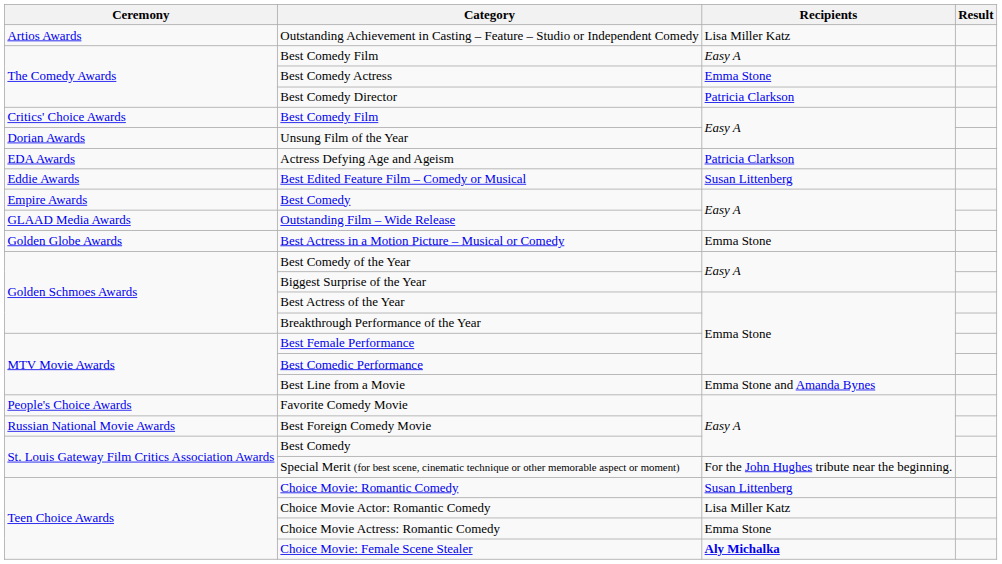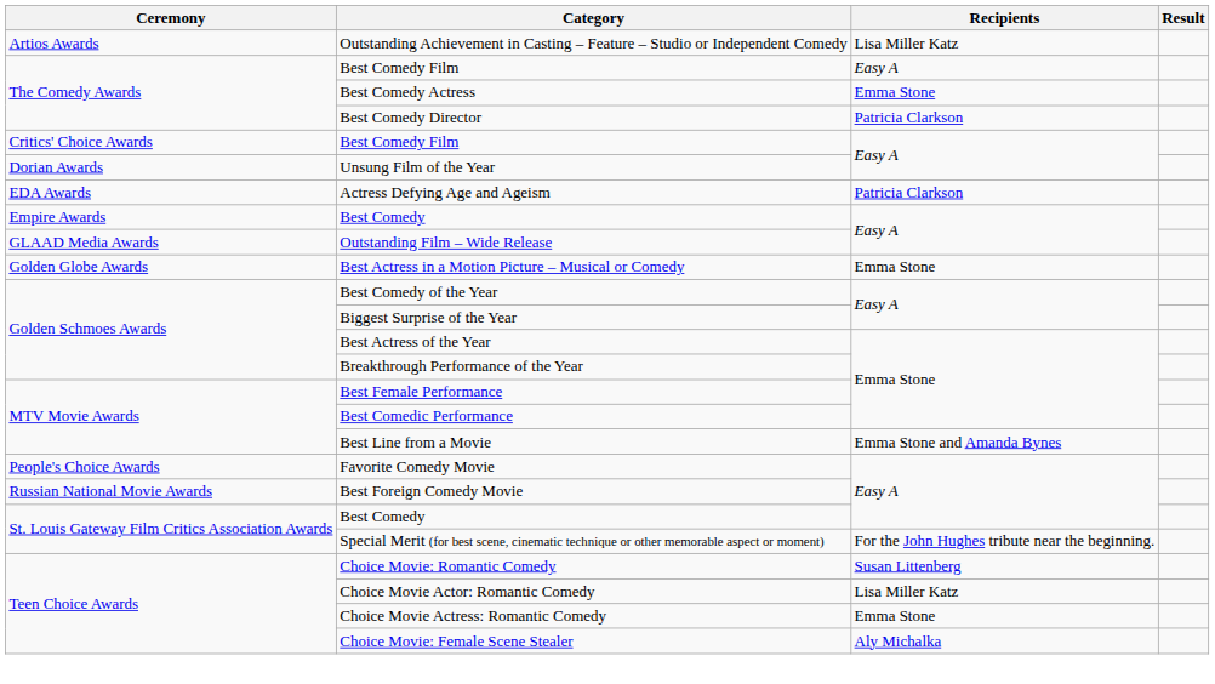 <table class="wikitable sortable">
 <tr>
 <th>Ceremony</th>
 <th>Category</th>
 <th>Recipients</th>
 <th>Result</th>
 </tr>
 <tr>
 <td><a href='#'>Artios Awards</a></td>
 <td>Outstanding Achievement in Casting – Feature – Studio or Independent Comedy</td>
 <td>Lisa Miller Katz</td>
 <td></td>
 </tr>
 <tr>
 <td rowspan="3"><a href='#'>The Comedy Awards</a></td>
 <td>Best Comedy Film</td>
 <td><em>Easy A</em></td>
 <td></td>
 </tr>
 <tr>
 <td>Best Comedy Actress</td>
 <td><a href='#'>Emma Stone</a></td>
 <td></td>
 </tr>
 <tr>
 <td>Best Comedy Director</td>
 <td><a href='#'>Patricia Clarkson</a></td>
 <td></td>
 </tr>
 <tr>
 <td><a href='#'>Critics' Choice Awards</a></td>
 <td><a href='#'>Best Comedy Film</a></td>
 <td rowspan="2"><em>Easy A</em></td>
 <td></td>
 </tr>
 <tr>
 <td><a href='#'>Dorian Awards</a></td>
 <td>Unsung Film of the Year</td>
 <td></td>
 </tr>
 <tr>
 <td><a href='#'>EDA Awards</a></td>
 <td>Actress Defying Age and Ageism</td>
 <td><a href='#'>Patricia Clarkson</a></td>
-<td></td>
-</tr>
-<tr>
-<td><a href='#'>Eddie Awards</a></td>
-<td><a href='#'>Best Edited Feature Film – Comedy or Musical</a></td>
-<td><a href='#'>Susan Littenberg</a></td>
 <td></td>
 </tr>
 <tr>
 <td><a href='#'>Empire Awards</a></td>
 <td><a href='#'>Best Comedy</a></td>
 <td rowspan="2"><em>Easy A</em></td>
 <td></td>
 </tr>
 <tr>
 <td><a href='#'>GLAAD Media Awards</a></td>
 <td><a href='#'>Outstanding Film – Wide Release</a></td>
 <td></td>
 </tr>
 <tr>
 <td><a href='#'>Golden Globe Awards</a></td>
 <td><a href='#'>Best Actress in a Motion Picture – Musical or Comedy</a></td>
 <td>Emma Stone</td>
 <td></td>
 </tr>
 <tr>
 <td rowspan="4"><a href='#'>Golden Schmoes Awards</a></td>
 <td>Best Comedy of the Year</td>
 <td rowspan="2"><em>Easy A</em></td>
 <td></td>
 </tr>
 <tr>
 <td>Biggest Surprise of the Year</td>
 <td></td>
 </tr>
 <tr>
 <td>Best Actress of the Year</td>
 <td rowspan="4">Emma Stone</td>
 <td></td>
 </tr>
 <tr>
 <td>Breakthrough Performance of the Year</td>
 <td></td>
 </tr>
 <tr>
 <td rowspan="3"><a href='#'>MTV Movie Awards</a></td>
 <td><a href='#'>Best Female Performance</a></td>
 <td></td>
 </tr>
 <tr>
 <td><a href='#'>Best Comedic Performance</a></td>
 <td></td>
 </tr>
 <tr>
 <td>Best Line from a Movie</td>
 <td>Emma Stone and <a href='#'>Amanda Bynes</a></td>
 <td></td>
 </tr>
 <tr>
 <td><a href='#'>People's Choice Awards</a></td>
 <td>Favorite Comedy Movie</td>
 <td rowspan="3"><em>Easy A</em></td>
 <td></td>
 </tr>
 <tr>
 <td><a href='#'>Russian National Movie Awards</a></td>
 <td>Best Foreign Comedy Movie</td>
 <td></td>
 </tr>
 <tr>
 <td rowspan="2"><a href='#'>St. Louis Gateway Film Critics Association Awards</a></td>
 <td>Best Comedy</td>
 <td></td>
 </tr>
 <tr>
 <td>Special Merit <small>(for best scene, cinematic technique or other memorable aspect or moment)</small></td>
 <td>For the <a href='#'>John Hughes</a> tribute near the beginning.</td>
 <td></td>
 </tr>
 <tr>
 <td rowspan="4"><a href='#'>Teen Choice Awards</a></td>
 <td><a href='#'>Choice Movie: Romantic Comedy</a></td>
 <td><a href='#'>Susan Littenberg</a></td>
 <td></td>
 </tr>
 <tr>
 <td>Choice Movie Actor: Romantic Comedy</td>
 <td>Lisa Miller Katz</td>
 <td></td>
 </tr>
 <tr>
 <td>Choice Movie Actress: Romantic Comedy</td>
 <td>Emma Stone</td>
 <td></td>
 </tr>
 <tr>
 <td><a href='#'>Choice Movie: Female Scene Stealer</a></td>
-<td><strong><a href='#'>Aly Michalka</a></strong></td>
+<td><a href='#'>Aly Michalka</a></td>
 <td></td>
 </tr>
 </table>
